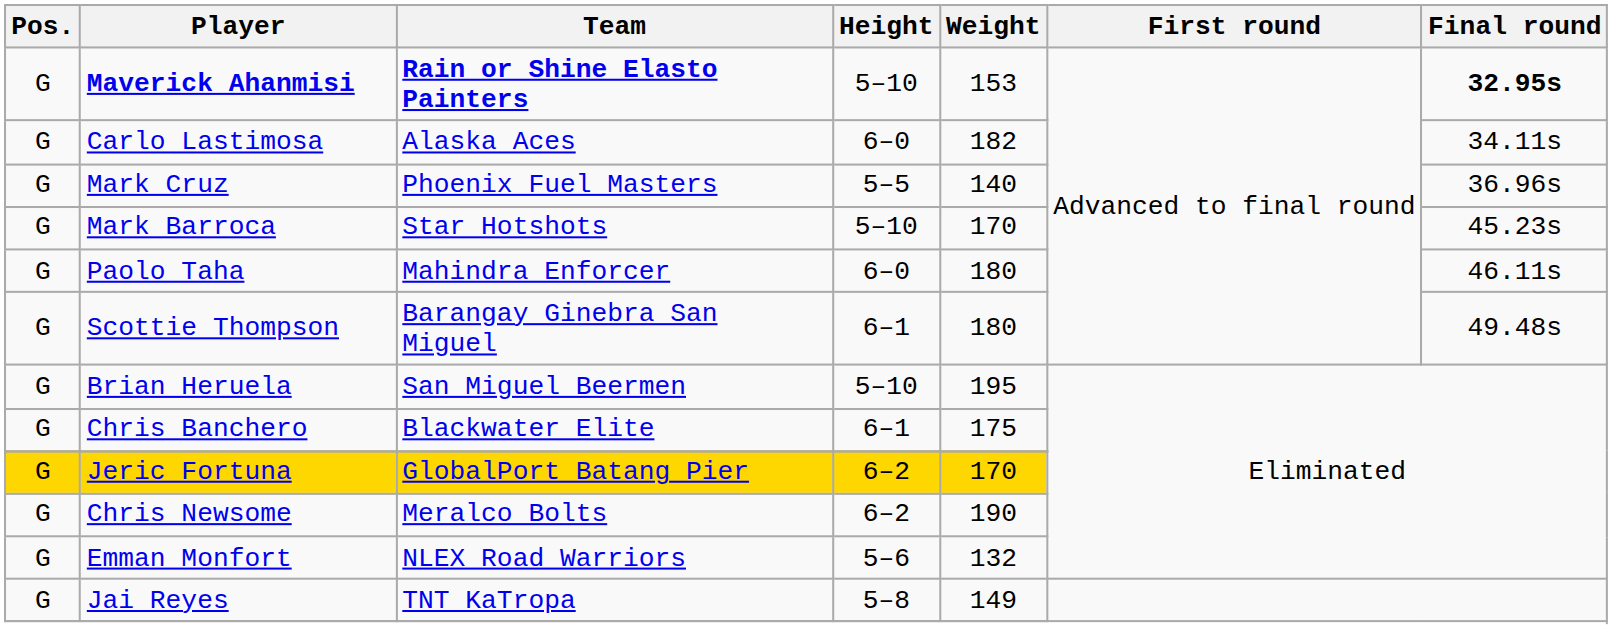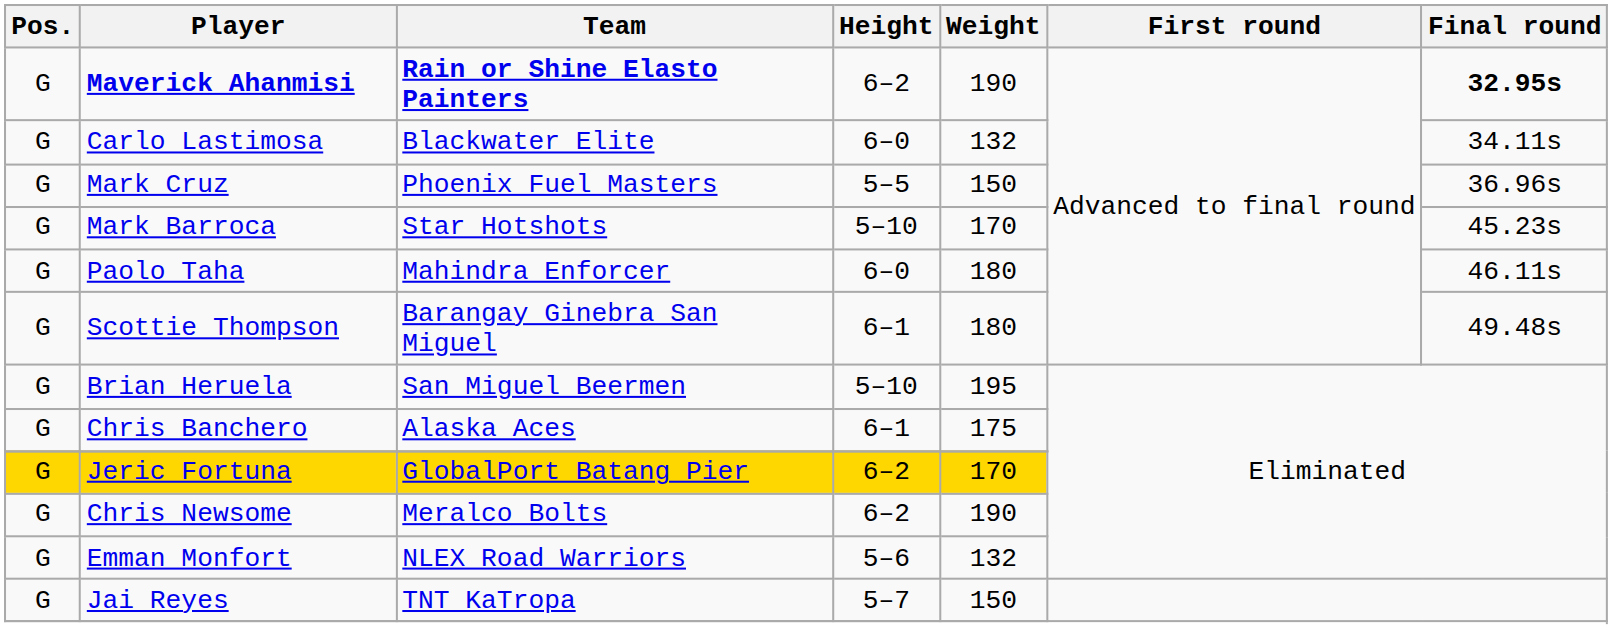 <table class="wikitable">
 <tr>
 <th>Pos.</th>
 <th style="width:150px;">Player</th>
 <th width=210px>Team</th>
 <th>Height</th>
 <th>Weight</th>
 <th>First round</th>
 <th>Final round</th>
 </tr>
 <tr>
 <td style="text-align:center">G</td>
 <td><strong><a href='#'>Maverick Ahanmisi</a></strong></td>
 <td><strong><a href='#'>Rain or Shine Elasto Painters</a></strong></td>
-<td align=center>5–10</td>
-<td align=center>153</td>
+<td align=center>6–2</td>
+<td align=center>190</td>
 <td align=center rowspan=6>Advanced to final round</td>
 <td align=center><strong>32.95s</strong></td>
 </tr>
 <tr>
 <td style="text-align:center">G</td>
 <td><a href='#'>Carlo Lastimosa</a></td>
-<td><a href='#'>Alaska Aces</a></td>
+<td><a href='#'>Blackwater Elite</a></td>
 <td align=center>6–0</td>
-<td align=center>182</td>
+<td align=center>132</td>
 <td align=center>34.11s</td>
 </tr>
 <tr>
 <td style="text-align:center">G</td>
 <td><a href='#'>Mark Cruz</a></td>
 <td><a href='#'>Phoenix Fuel Masters</a></td>
 <td align=center>5–5</td>
-<td align=center>140</td>
+<td align=center>150</td>
 <td align=center>36.96s</td>
 </tr>
 <tr>
 <td style="text-align:center">G</td>
 <td><a href='#'>Mark Barroca</a></td>
 <td><a href='#'>Star Hotshots</a></td>
 <td align=center>5–10</td>
 <td align=center>170</td>
 <td align=center>45.23s</td>
 </tr>
 <tr>
 <td style="text-align:center">G</td>
 <td><a href='#'>Paolo Taha</a></td>
 <td><a href='#'>Mahindra Enforcer</a></td>
 <td align=center>6–0</td>
 <td align=center>180</td>
 <td align=center>46.11s</td>
 </tr>
 <tr>
 <td style="text-align:center">G</td>
 <td><a href='#'>Scottie Thompson</a></td>
 <td><a href='#'>Barangay Ginebra San Miguel</a></td>
 <td align=center>6–1</td>
 <td align=center>180</td>
 <td align=center>49.48s</td>
 </tr>
 <tr>
 <td style="text-align:center">G</td>
 <td><a href='#'>Brian Heruela</a></td>
 <td><a href='#'>San Miguel Beermen</a></td>
 <td align=center>5–10</td>
 <td align=center>195</td>
 <td align=center rowspan=6 colspan=2>Eliminated</td>
 </tr>
 <tr>
 <td style="text-align:center">G</td>
 <td><a href='#'>Chris Banchero</a></td>
-<td><a href='#'>Blackwater Elite</a></td>
+<td><a href='#'>Alaska Aces</a></td>
 <td align=center>6–1</td>
 <td align=center>175</td>
 </tr>
 <tr>
 </tr>
 <tr bgcolor=#FFD700>
 <td style="text-align:center">G</td>
 <td><a href='#'>Jeric Fortuna</a></td>
 <td><a href='#'>GlobalPort Batang Pier</a></td>
 <td align=center>6–2</td>
 <td align=center>170</td>
 </tr>
 <tr>
 <td style="text-align:center">G</td>
 <td><a href='#'>Chris Newsome</a></td>
 <td><a href='#'>Meralco Bolts</a></td>
 <td align=center>6–2</td>
 <td align=center>190</td>
 </tr>
 <tr>
 <td style="text-align:center">G</td>
 <td><a href='#'>Emman Monfort</a></td>
 <td><a href='#'>NLEX Road Warriors</a></td>
 <td align=center>5–6</td>
 <td align=center>132</td>
 </tr>
 <tr>
 <td style="text-align:center">G</td>
 <td><a href='#'>Jai Reyes</a></td>
 <td><a href='#'>TNT KaTropa</a></td>
-<td align=center>5–8</td>
-<td align=center>149</td>
+<td align=center>5–7</td>
+<td align=center>150</td>
 </tr>
 <tr>
 </tr>
 </table>
